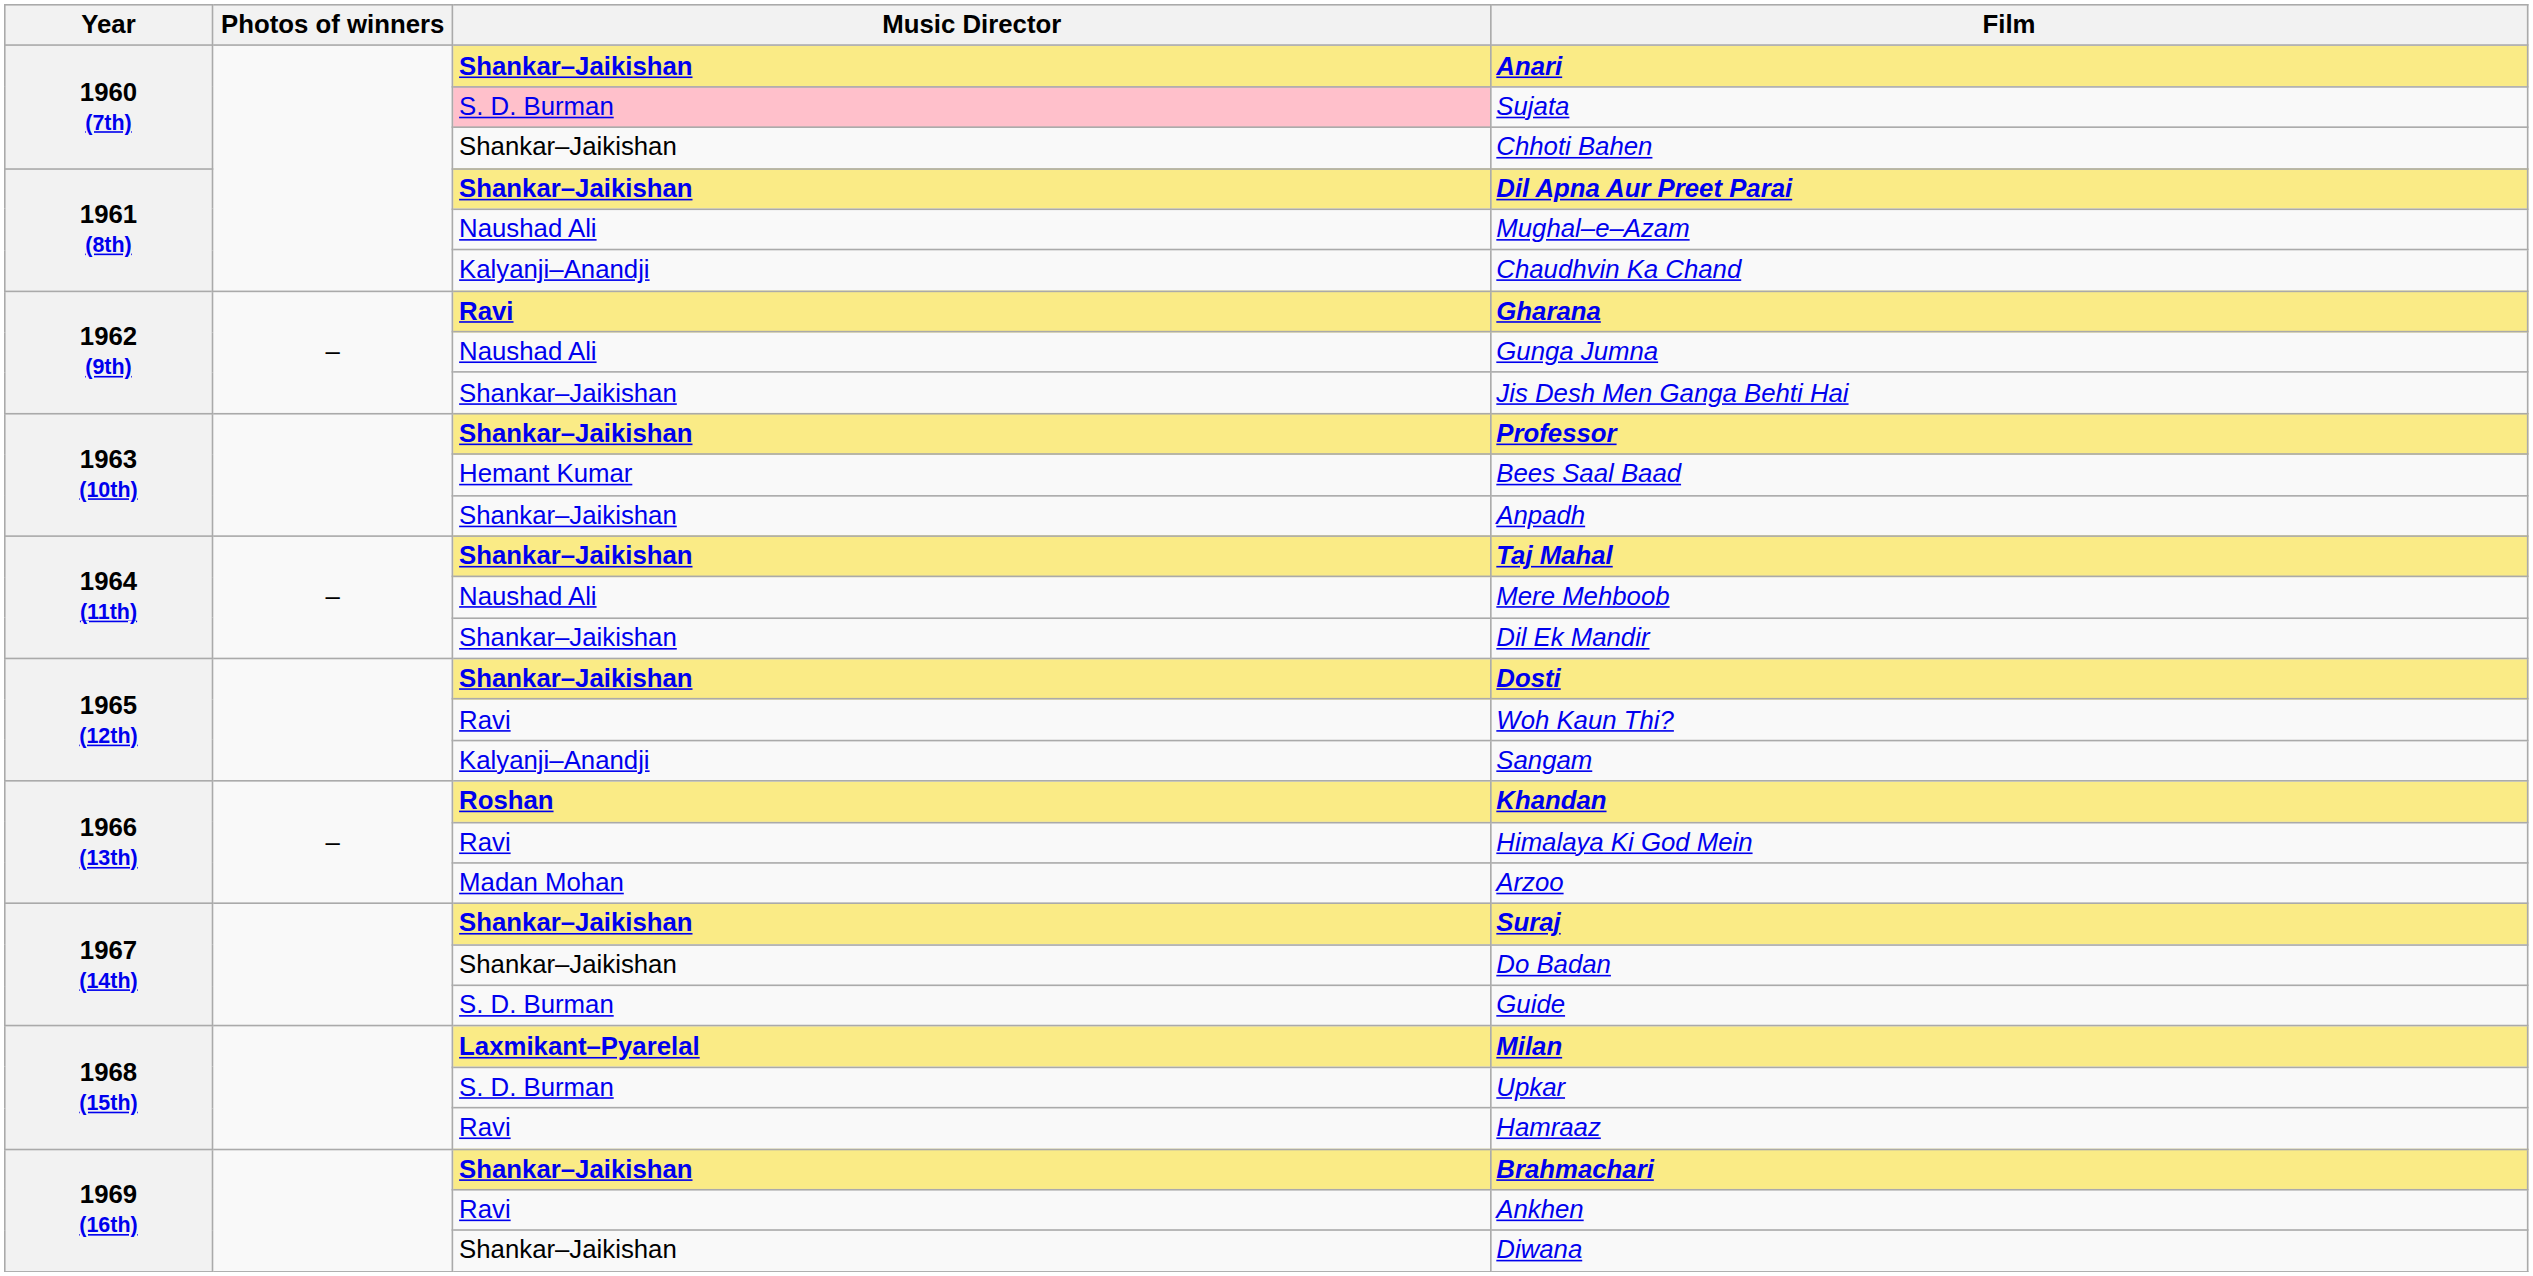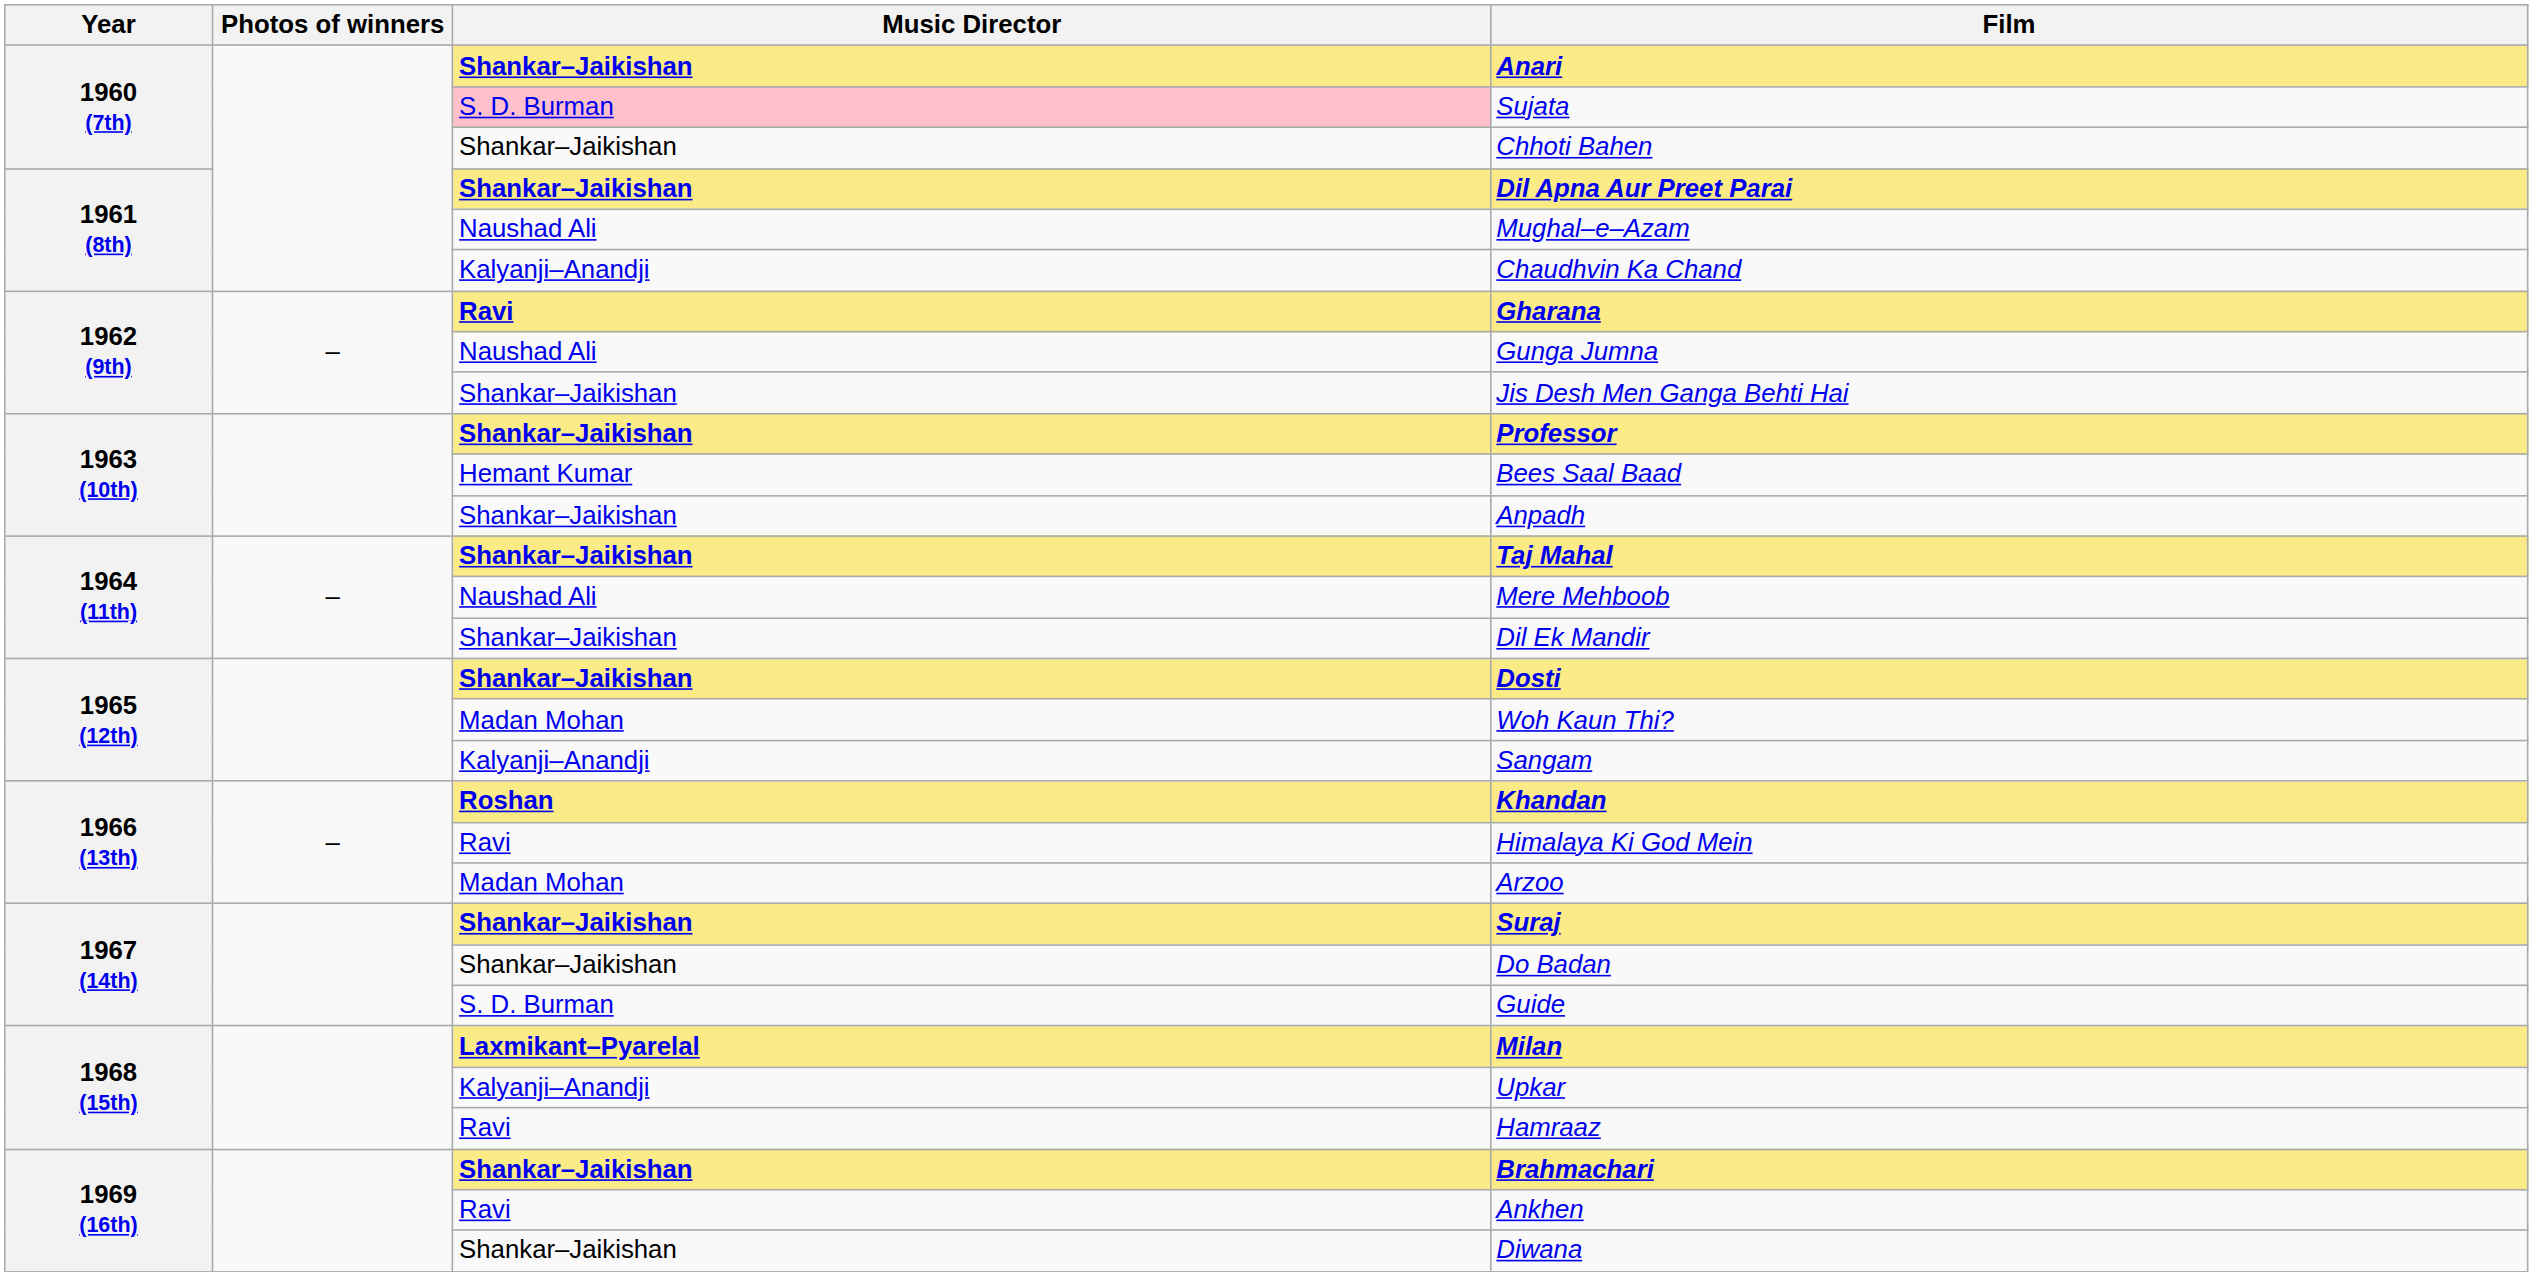 <table class="wikitable sortable" style="text-align:left;">
 <tr>
 <th scope="col" style="width:3%; text-align:center;">Year</th>
 <th scope="col" style="width:3%;text-align:center;">Photos of winners</th>
 <th scope="col" style="width:15%;text-align:center;">Music Director</th>
 <th scope="col" style="width:15%;text-align:center;">Film</th>
 </tr>
 <tr>
 <th scope="row" rowspan=3 style="text-align:center">1960 <br><small><a href='#'>(7th)</a> </small></th>
 <td rowspan="6" style="text-align:center"></td>
 <td style="background:#FAEB86;"><strong><a href='#'>Shankar–Jaikishan</a></strong> </td>
 <td style="background:#FAEB86;"><strong><em><a href='#'>Anari</a></em></strong></td>
 </tr>
 <tr>
 <td style="background: pink;"><a href='#'>S. D. Burman</a></td>
 <td><em><a href='#'>Sujata</a></em></td>
 </tr>
 <tr>
 <td>Shankar–Jaikishan</td>
 <td><em><a href='#'>Chhoti Bahen</a></em></td>
 </tr>
 <tr>
 <th scope="row" rowspan=3 style="text-align:center">1961 <br><small><a href='#'>(8th)</a> </small></th>
 <td style="background:#FAEB86;"><strong><a href='#'>Shankar–Jaikishan</a></strong> </td>
 <td style="background:#FAEB86;"><strong><em><a href='#'>Dil Apna Aur Preet Parai</a></em></strong></td>
 </tr>
 <tr>
 <td><a href='#'>Naushad Ali</a></td>
 <td><em><a href='#'>Mughal–e–Azam</a></em></td>
 </tr>
 <tr>
 <td><a href='#'>Kalyanji–Anandji</a></td>
 <td><em><a href='#'>Chaudhvin Ka Chand</a></em></td>
 </tr>
 <tr>
 <th scope="row" rowspan=3 style="text-align:center">1962 <br><small><a href='#'>(9th)</a> </small></th>
 <td rowspan=3 style="text-align:center">–</td>
 <td style="background:#FAEB86;"><strong><a href='#'>Ravi</a></strong> </td>
 <td style="background:#FAEB86;"><strong><em><a href='#'>Gharana</a></em></strong></td>
 </tr>
 <tr>
 <td><a href='#'>Naushad Ali</a></td>
 <td><em><a href='#'>Gunga Jumna</a></em></td>
 </tr>
 <tr>
 <td><a href='#'>Shankar–Jaikishan</a></td>
 <td><em><a href='#'>Jis Desh Men Ganga Behti Hai</a></em></td>
 </tr>
 <tr>
 <th scope="row" rowspan=3 style="text-align:center">1963 <br><small><a href='#'>(10th)</a> </small></th>
 <td rowspan=3 style="text-align:center"></td>
 <td style="background:#FAEB86;"><strong><a href='#'>Shankar–Jaikishan</a></strong> </td>
 <td style="background:#FAEB86;"><strong><em><a href='#'>Professor</a></em></strong></td>
 </tr>
 <tr>
 <td><a href='#'>Hemant Kumar</a></td>
 <td><em><a href='#'>Bees Saal Baad</a></em></td>
 </tr>
 <tr>
 <td><a href='#'>Shankar–Jaikishan</a></td>
 <td><em><a href='#'>Anpadh</a></em></td>
 </tr>
 <tr>
 <th scope="row" rowspan=3 style="text-align:center">1964 <br><small><a href='#'>(11th)</a> </small></th>
 <td rowspan=3 style="text-align:center">–</td>
 <td style="background:#FAEB86;"><strong><a href='#'>Shankar–Jaikishan</a></strong> </td>
 <td style="background:#FAEB86;"><strong><em><a href='#'>Taj Mahal</a></em></strong></td>
 </tr>
 <tr>
 <td><a href='#'>Naushad Ali</a></td>
 <td><em><a href='#'>Mere Mehboob</a></em></td>
 </tr>
 <tr>
 <td><a href='#'>Shankar–Jaikishan</a></td>
 <td><em><a href='#'>Dil Ek Mandir</a></em></td>
 </tr>
 <tr>
 <th scope="row" rowspan=3 style="text-align:center">1965 <br><small><a href='#'>(12th)</a> </small></th>
 <td rowspan=3 style="text-align:center"></td>
 <td style="background:#FAEB86;"><strong><a href='#'>Shankar–Jaikishan</a></strong> </td>
 <td style="background:#FAEB86;"><strong><em><a href='#'>Dosti</a></em></strong></td>
 </tr>
 <tr>
-<td><a href='#'>Ravi</a></td>
+<td><a href='#'>Madan Mohan</a></td>
 <td><em><a href='#'>Woh Kaun Thi?</a></em></td>
 </tr>
 <tr>
 <td><a href='#'>Kalyanji–Anandji</a></td>
 <td><em><a href='#'>Sangam</a></em></td>
 </tr>
 <tr>
 <th scope="row" rowspan=3 style="text-align:center">1966 <br><small><a href='#'>(13th)</a> </small></th>
 <td rowspan=3 style="text-align:center">–</td>
 <td style="background:#FAEB86;"><strong><a href='#'>Roshan</a></strong> </td>
 <td style="background:#FAEB86;"><strong><em><a href='#'>Khandan</a></em></strong></td>
 </tr>
 <tr>
 <td><a href='#'>Ravi</a></td>
 <td><em><a href='#'>Himalaya Ki God Mein</a></em></td>
 </tr>
 <tr>
 <td><a href='#'>Madan Mohan</a></td>
 <td><em><a href='#'>Arzoo</a></em></td>
 </tr>
 <tr>
 <th scope="row" rowspan=3 style="text-align:center">1967 <br><small><a href='#'>(14th)</a> </small></th>
 <td rowspan=3 style="text-align:center"></td>
 <td style="background:#FAEB86;"><strong><a href='#'>Shankar–Jaikishan</a></strong> </td>
 <td style="background:#FAEB86;"><strong><em><a href='#'>Suraj</a></em></strong></td>
 </tr>
 <tr>
 <td>Shankar–Jaikishan</td>
 <td><em><a href='#'>Do Badan</a></em></td>
 </tr>
 <tr>
 <td><a href='#'>S. D. Burman</a></td>
 <td><em><a href='#'>Guide</a></em></td>
 </tr>
 <tr>
 <th scope="row" rowspan=3 style="text-align:center">1968 <br><small><a href='#'>(15th)</a> </small></th>
 <td rowspan=3 style="text-align:center"></td>
 <td style="background:#FAEB86;"><strong><a href='#'>Laxmikant–Pyarelal</a></strong> </td>
 <td style="background:#FAEB86;"><strong><em><a href='#'>Milan</a></em></strong></td>
 </tr>
 <tr>
-<td><a href='#'>S. D. Burman</a></td>
+<td><a href='#'>Kalyanji–Anandji</a></td>
 <td><em><a href='#'>Upkar</a></em></td>
 </tr>
 <tr>
 <td><a href='#'>Ravi</a></td>
 <td><em><a href='#'>Hamraaz</a></em></td>
 </tr>
 <tr>
 <th scope="row" rowspan=3 style="text-align:center">1969 <br><small><a href='#'>(16th)</a> </small></th>
 <td rowspan=3 style="text-align:center"></td>
 <td style="background:#FAEB86;"><strong><a href='#'>Shankar–Jaikishan</a></strong> </td>
 <td style="background:#FAEB86;"><strong><em><a href='#'>Brahmachari</a></em></strong></td>
 </tr>
 <tr>
 <td><a href='#'>Ravi</a></td>
 <td><em><a href='#'>Ankhen</a></em></td>
 </tr>
 <tr>
 <td>Shankar–Jaikishan</td>
 <td><em><a href='#'>Diwana</a></em></td>
 </tr>
 </table>
